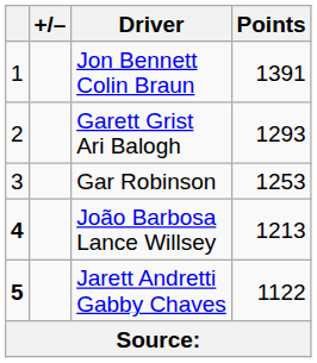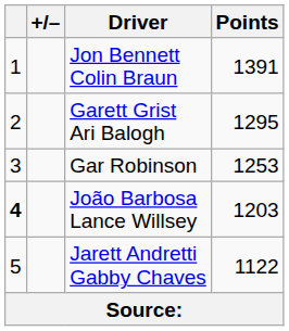 <table class="wikitable" style="font-size: 95%;">
 <tr>
 <th scope="col"></th>
 <th scope="col">+/–</th>
 <th scope="col">Driver</th>
 <th scope="col">Points</th>
 </tr>
 <tr>
 <td align=center>1</td>
 <td align="left"></td>
 <td> <a href='#'>Jon Bennett</a><br> <a href='#'>Colin Braun</a></td>
 <td align=right>1391</td>
 </tr>
 <tr>
 <td align=center>2</td>
 <td align="left"></td>
 <td> <a href='#'>Garett Grist</a><br> Ari Balogh</td>
-<td align=right>1293</td>
+<td align=right>1295</td>
 </tr>
 <tr>
 <td align=center>3</td>
 <td align="left"></td>
 <td> Gar Robinson</td>
 <td align=right>1253</td>
 </tr>
 <tr>
 <td align=center><strong>4</strong></td>
 <td align="left"></td>
 <td> <a href='#'>João Barbosa</a><br> Lance Willsey</td>
-<td align=right>1213</td>
+<td align=right>1203</td>
 </tr>
 <tr>
-<td align=center><strong>5</strong></td>
+<td align=center>5</td>
 <td align="left"></td>
 <td> <a href='#'>Jarett Andretti</a><br> <a href='#'>Gabby Chaves</a></td>
 <td align=right>1122</td>
 </tr>
 <tr>
 <th colspan=5>Source:</th>
 </tr>
 </table>
